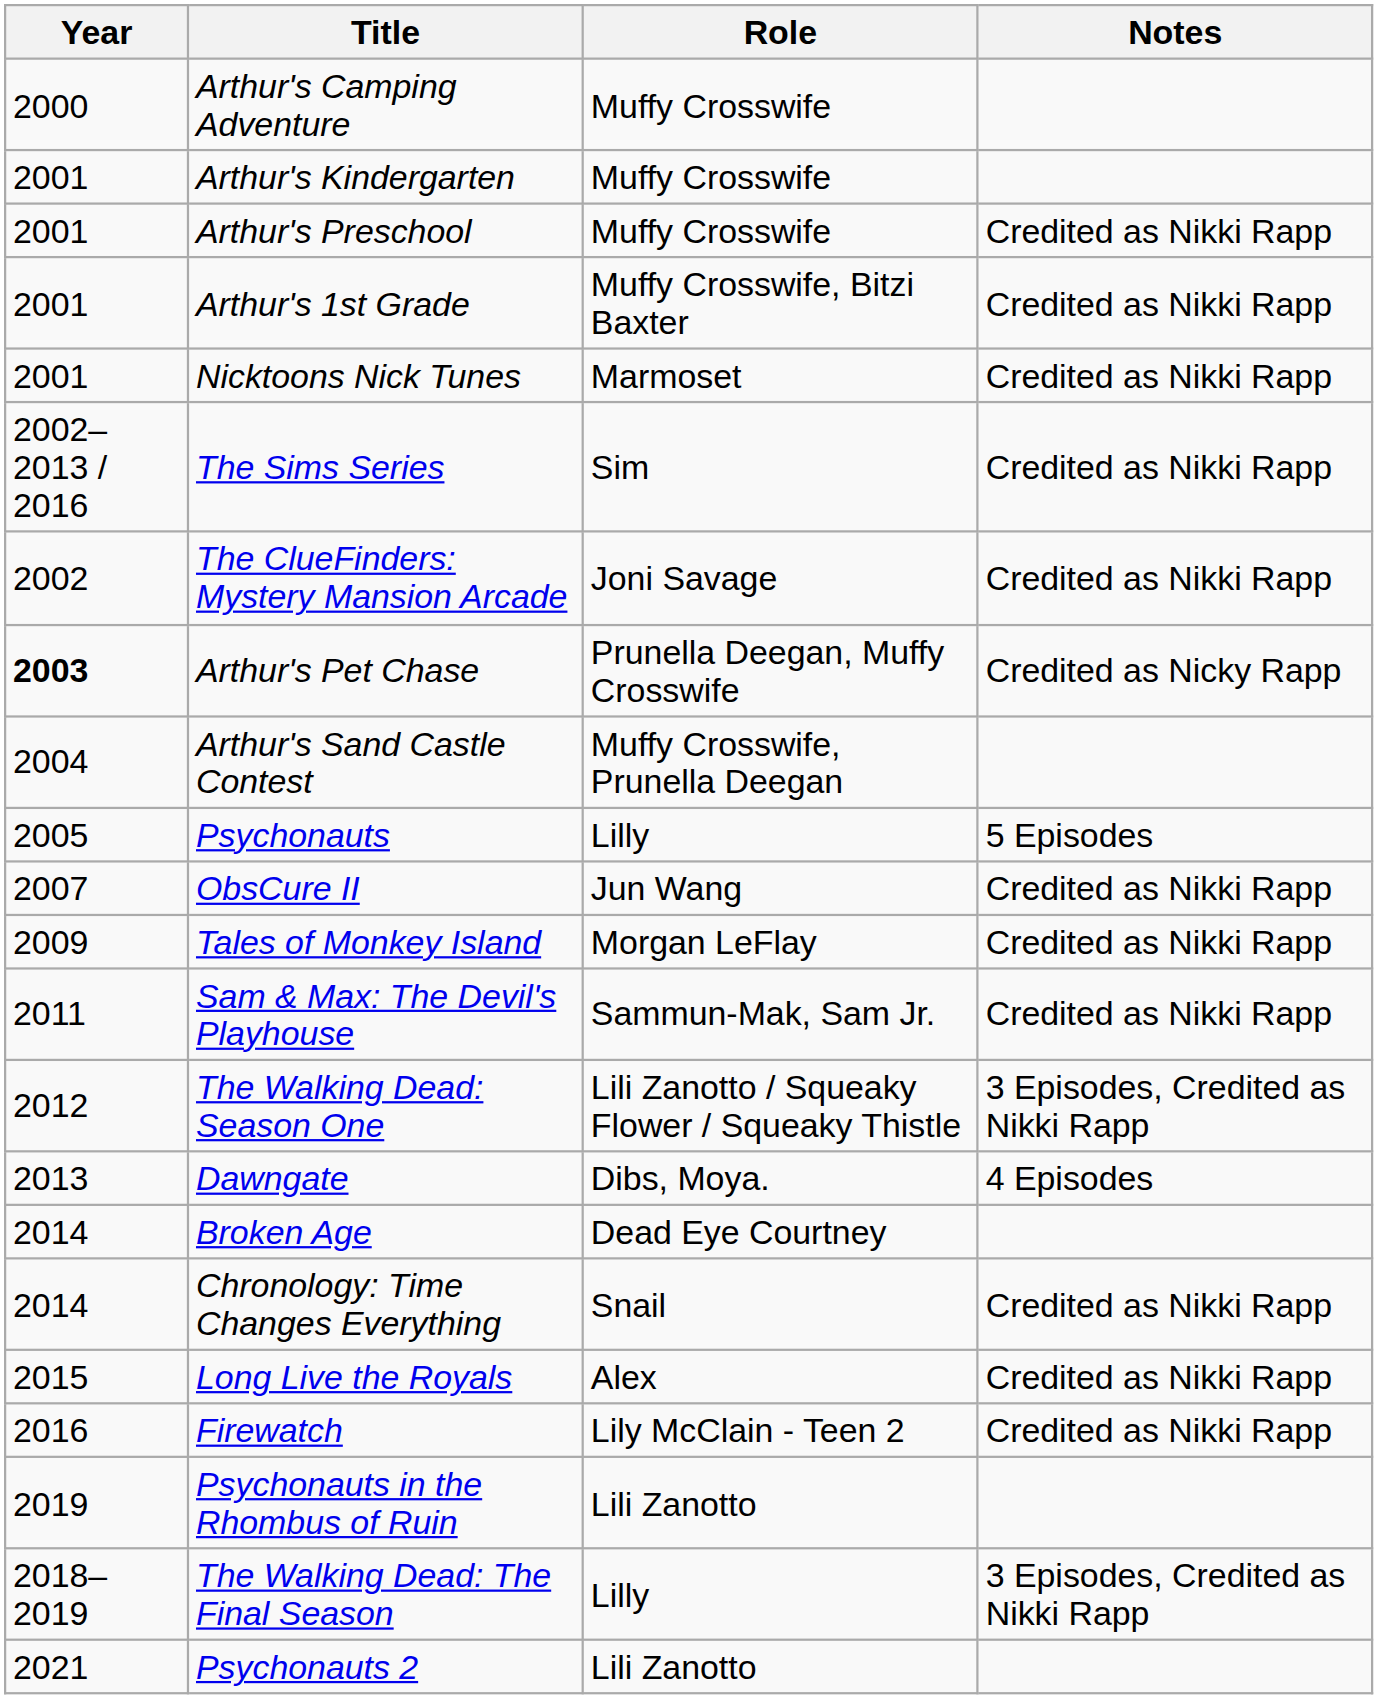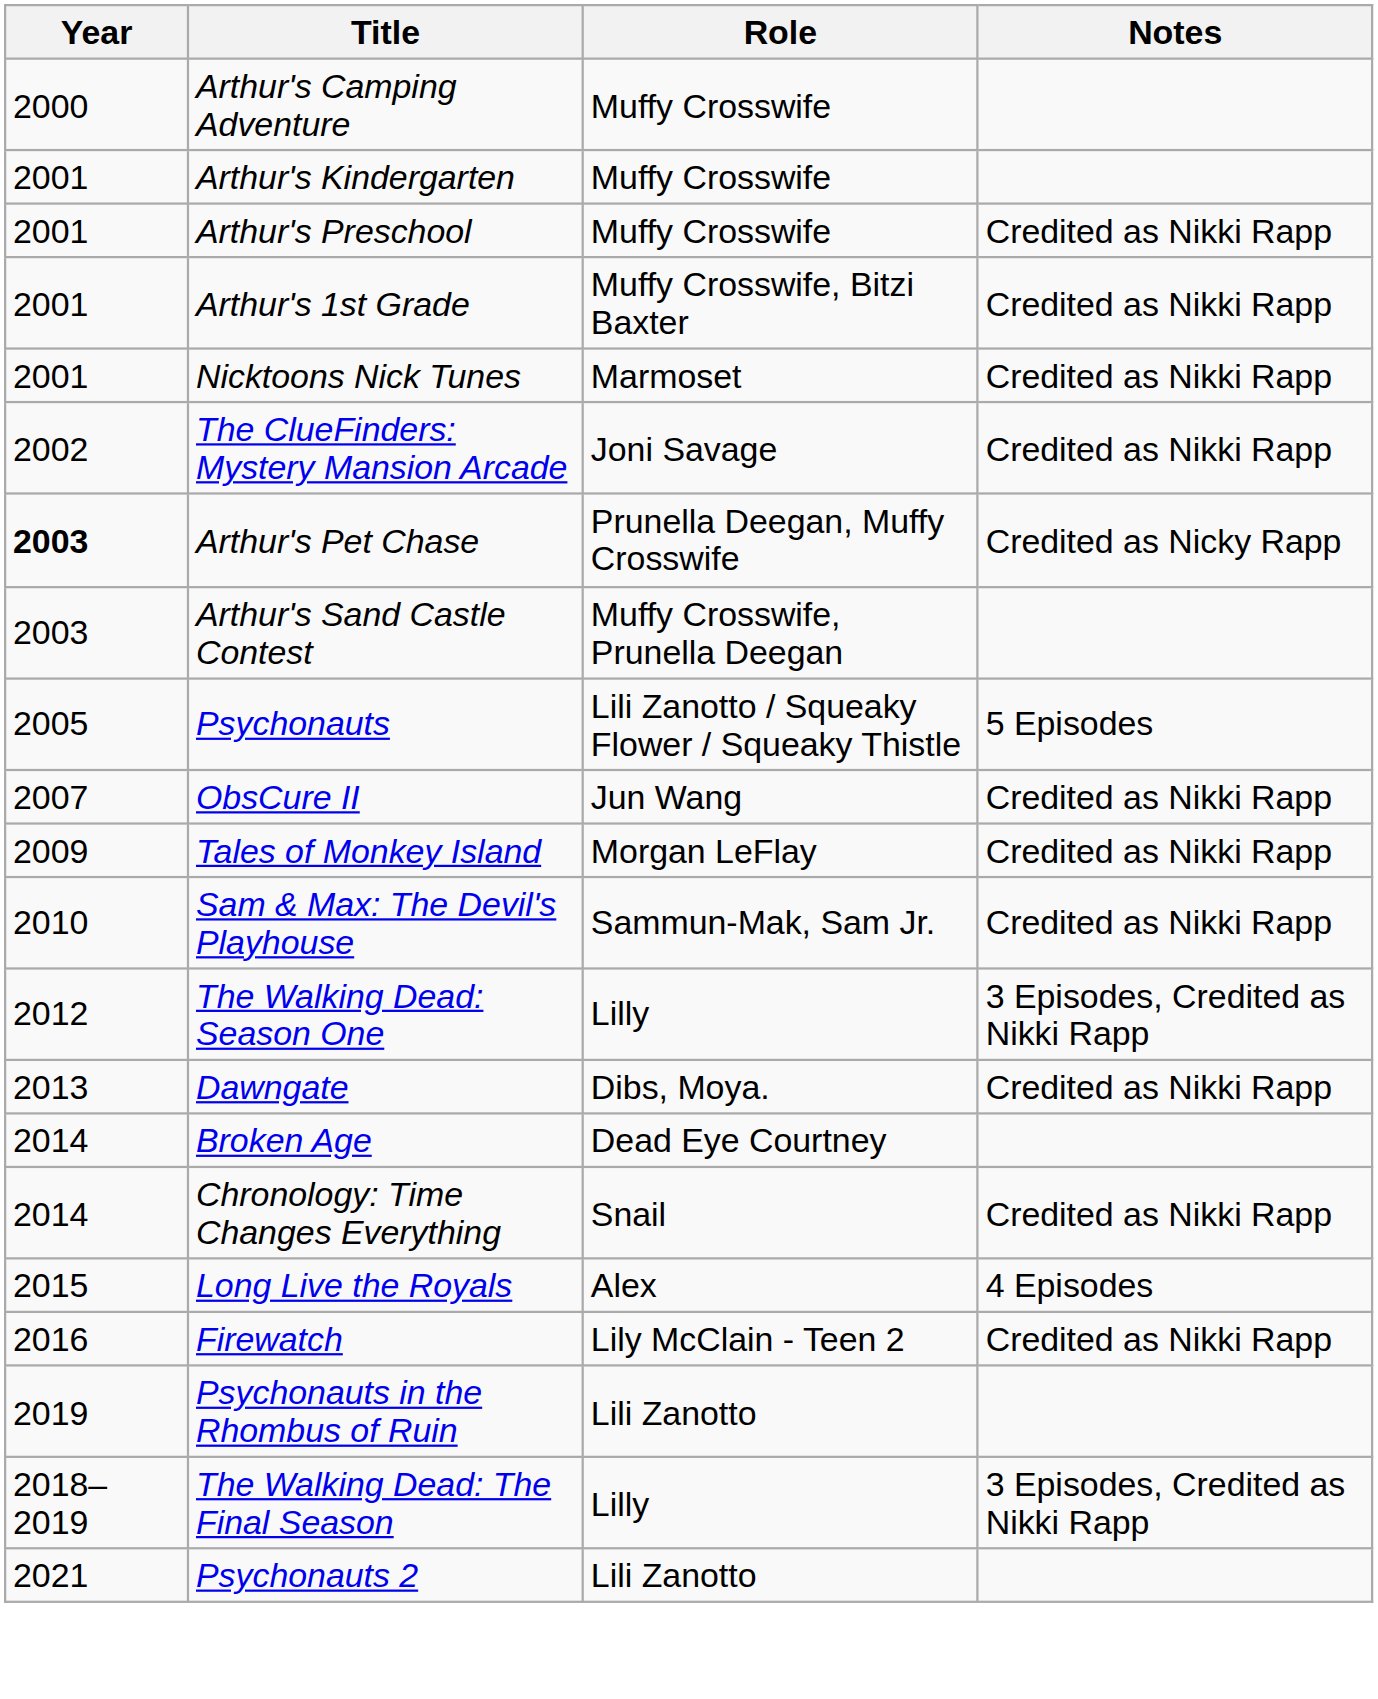 <table class="wikitable" style="font-size: 95%;">
 <tr>
 <th style="width:75px;">Year</th>
 <th style="width:170px;">Title</th>
 <th style="width:170px;">Role</th>
 <th style="width:170px;">Notes</th>
 </tr>
 <tr>
 <td>2000</td>
 <td><em>Arthur's Camping Adventure</em></td>
 <td>Muffy Crosswife</td>
 <td></td>
 </tr>
 <tr>
 <td>2001</td>
 <td><em>Arthur's Kindergarten</em></td>
 <td>Muffy Crosswife</td>
 <td></td>
 </tr>
 <tr>
 <td>2001</td>
 <td><em>Arthur's Preschool</em></td>
 <td>Muffy Crosswife</td>
 <td>Credited as Nikki Rapp</td>
 </tr>
 <tr>
 <td>2001</td>
 <td><em>Arthur's 1st Grade</em></td>
 <td>Muffy Crosswife, Bitzi Baxter</td>
 <td>Credited as Nikki Rapp</td>
 </tr>
 <tr>
 <td>2001</td>
 <td><em>Nicktoons Nick Tunes</em></td>
 <td>Marmoset</td>
 <td>Credited as Nikki Rapp</td>
 </tr>
 <tr>
-<td>2002–2013 / 2016</td>
-<td><em><a href='#'>The Sims Series</a></em></td>
-<td>Sim</td>
-<td>Credited as Nikki Rapp</td>
-</tr>
-<tr>
 <td>2002</td>
 <td><em><a href='#'>The ClueFinders: Mystery Mansion Arcade</a></em></td>
 <td>Joni Savage</td>
 <td>Credited as Nikki Rapp</td>
 </tr>
 <tr>
 <td><strong>2003</strong></td>
 <td><em>Arthur's Pet Chase</em></td>
 <td>Prunella Deegan, Muffy Crosswife</td>
 <td>Credited as Nicky Rapp</td>
 </tr>
 <tr>
-<td>2004</td>
+<td>2003</td>
 <td><em>Arthur's Sand Castle Contest</em></td>
 <td>Muffy Crosswife, Prunella Deegan</td>
 <td></td>
 </tr>
 <tr>
 <td>2005</td>
 <td><em><a href='#'>Psychonauts</a></em></td>
-<td>Lilly</td>
+<td>Lili Zanotto / Squeaky Flower / Squeaky Thistle</td>
 <td>5 Episodes</td>
 </tr>
 <tr>
 <td>2007</td>
 <td><em><a href='#'>ObsCure II</a></em></td>
 <td>Jun Wang</td>
 <td>Credited as Nikki Rapp</td>
 </tr>
 <tr>
 <td>2009</td>
 <td><em><a href='#'>Tales of Monkey Island</a></em></td>
 <td>Morgan LeFlay</td>
 <td>Credited as Nikki Rapp</td>
 </tr>
 <tr>
-<td>2011</td>
+<td>2010</td>
 <td><em><a href='#'>Sam & Max: The Devil's Playhouse</a></em></td>
 <td>Sammun-Mak, Sam Jr.</td>
 <td>Credited as Nikki Rapp</td>
 </tr>
 <tr>
 <td>2012</td>
 <td><em><a href='#'>The Walking Dead: Season One</a></em></td>
-<td>Lili Zanotto / Squeaky Flower / Squeaky Thistle</td>
+<td>Lilly</td>
 <td>3 Episodes, Credited as Nikki Rapp</td>
 </tr>
 <tr>
 <td>2013</td>
 <td><em><a href='#'>Dawngate</a></em></td>
 <td>Dibs, Moya.</td>
-<td>4 Episodes</td>
+<td>Credited as Nikki Rapp</td>
 </tr>
 <tr>
 <td>2014</td>
 <td><em><a href='#'>Broken Age</a></em></td>
 <td>Dead Eye Courtney</td>
 <td></td>
 </tr>
 <tr>
 <td>2014</td>
 <td><em>Chronology: Time Changes Everything</em></td>
 <td>Snail</td>
 <td>Credited as Nikki Rapp</td>
 </tr>
 <tr>
 <td>2015</td>
 <td><em><a href='#'>Long Live the Royals</a></em></td>
 <td>Alex</td>
-<td>Credited as Nikki Rapp</td>
+<td>4 Episodes</td>
 </tr>
 <tr>
 <td>2016</td>
 <td><em><a href='#'>Firewatch</a></em></td>
 <td>Lily McClain - Teen 2</td>
 <td>Credited as Nikki Rapp</td>
 </tr>
 <tr>
 <td>2019</td>
 <td><em><a href='#'>Psychonauts in the Rhombus of Ruin</a></em></td>
 <td>Lili Zanotto</td>
 <td></td>
 </tr>
 <tr>
 <td>2018–2019</td>
 <td><em><a href='#'>The Walking Dead: The Final Season</a></em></td>
 <td>Lilly</td>
 <td>3 Episodes, Credited as Nikki Rapp</td>
 </tr>
 <tr>
 <td>2021</td>
 <td><em><a href='#'>Psychonauts 2</a></em></td>
 <td>Lili Zanotto</td>
 <td></td>
 </tr>
 </table>
